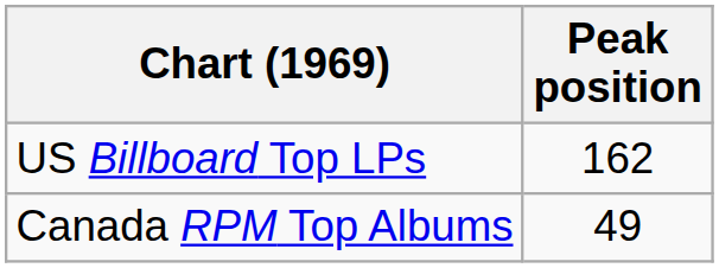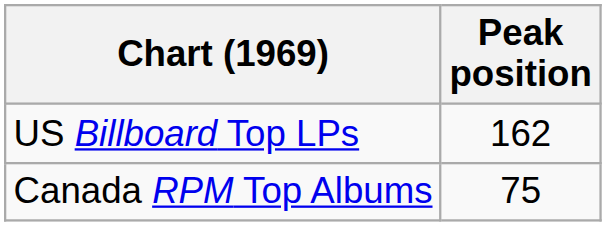 <table class="wikitable">
 <tr>
 <th>Chart (1969)</th>
 <th>Peak<br>position</th>
 </tr>
 <tr>
 <td>US <a href='#'><em>Billboard</em> Top LPs</a></td>
 <td style="text-align:center;">162</td>
 </tr>
 <tr>
 <td>Canada <a href='#'><em>RPM</em> Top Albums</a></td>
-<td style="text-align:center;">49</td>
+<td style="text-align:center;">75</td>
 </tr>
 </table>
